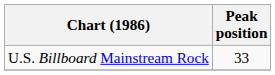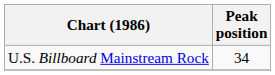 <table class="wikitable">
 <tr>
 <th>Chart (1986)</th>
 <th>Peak<br>position</th>
 </tr>
 <tr>
 <td>U.S. <em>Billboard</em> <a href='#'>Mainstream Rock</a></td>
-<td align="center">33</td>
+<td align="center">34</td>
 </tr>
 <tr>
 </tr>
 </table>
